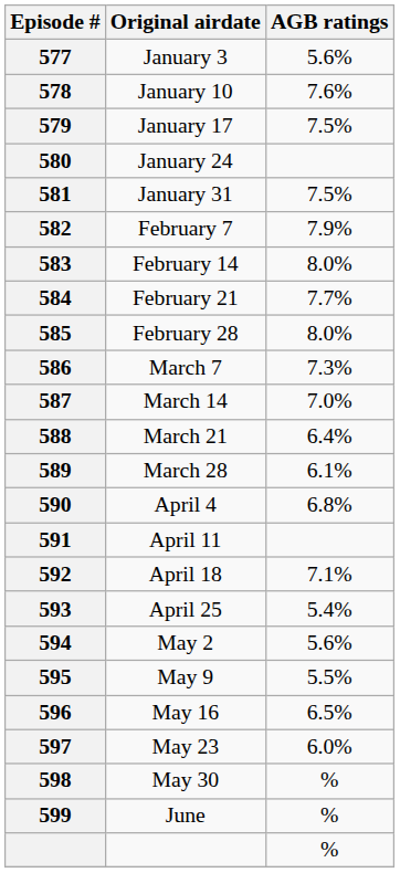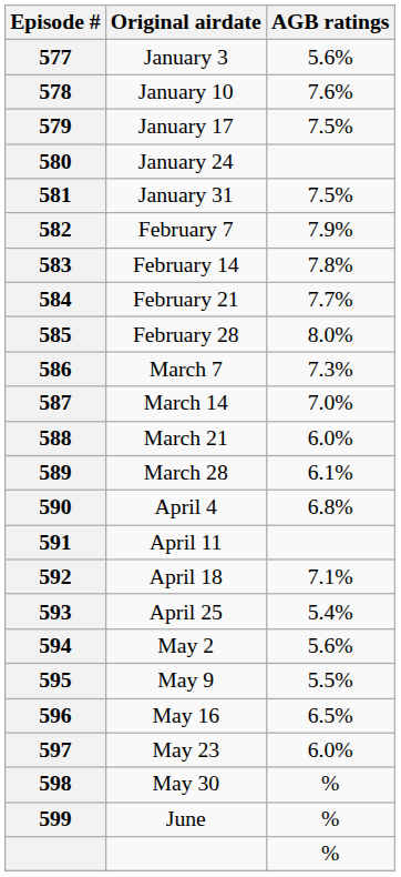 <table class="wikitable" style="text-align:center">
 <tr>
 <th>Episode #</th>
 <th>Original airdate</th>
 <th>AGB ratings</th>
 </tr>
 <tr>
 <th>577</th>
 <td>January 3</td>
 <td>5.6%</td>
 </tr>
 <tr>
 <th>578</th>
 <td>January 10</td>
 <td>7.6%</td>
 </tr>
 <tr>
 <th>579</th>
 <td>January 17</td>
 <td>7.5%</td>
 </tr>
 <tr>
 <th>580</th>
 <td>January 24</td>
 <td></td>
 </tr>
 <tr>
 <th>581</th>
 <td>January 31</td>
 <td>7.5%</td>
 </tr>
 <tr>
 <th>582</th>
 <td>February 7</td>
 <td>7.9%</td>
 </tr>
 <tr>
 <th>583</th>
 <td>February 14</td>
-<td>8.0%</td>
+<td>7.8%</td>
 </tr>
 <tr>
 <th>584</th>
 <td>February 21</td>
 <td>7.7%</td>
 </tr>
 <tr>
 <th>585</th>
 <td>February 28</td>
 <td>8.0%</td>
 </tr>
 <tr>
 <th>586</th>
 <td>March 7</td>
 <td>7.3%</td>
 </tr>
 <tr>
 <th>587</th>
 <td>March 14</td>
 <td>7.0%</td>
 </tr>
 <tr>
 <th>588</th>
 <td>March 21</td>
-<td>6.4%</td>
+<td>6.0%</td>
 </tr>
 <tr>
 <th>589</th>
 <td>March 28</td>
 <td>6.1%</td>
 </tr>
 <tr>
 <th>590</th>
 <td>April 4</td>
 <td>6.8%</td>
 </tr>
 <tr>
 <th>591</th>
 <td>April 11</td>
 <td></td>
 </tr>
 <tr>
 <th>592</th>
 <td>April 18</td>
 <td>7.1%</td>
 </tr>
 <tr>
 <th>593</th>
 <td>April 25</td>
 <td>5.4%</td>
 </tr>
 <tr>
 <th>594</th>
 <td>May 2</td>
 <td>5.6%</td>
 </tr>
 <tr>
 <th>595</th>
 <td>May 9</td>
 <td>5.5%</td>
 </tr>
 <tr>
 <th>596</th>
 <td>May 16</td>
 <td>6.5%</td>
 </tr>
 <tr>
 <th>597</th>
 <td>May 23</td>
 <td>6.0%</td>
 </tr>
 <tr>
 <th>598</th>
 <td>May 30</td>
 <td>%</td>
 </tr>
 <tr>
 <th>599</th>
 <td>June</td>
 <td>%</td>
 </tr>
 <tr>
 <th></th>
 <td></td>
 <td>%</td>
 </tr>
 <tr>
 </tr>
 </table>
